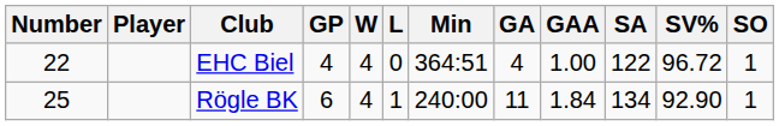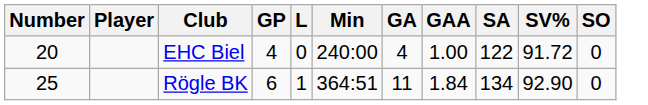 <table class="wikitable sortable" style="text-align: center;">
 <tr>
 <th>Number</th>
 <th>Player</th>
 <th>Club</th>
 <th>GP</th>
-<th>W</th>
 <th>L</th>
 <th>Min</th>
 <th>GA</th>
 <th>GAA</th>
 <th>SA</th>
 <th>SV%</th>
 <th>SO</th>
 </tr>
 <tr>
-<td>22</td>
+<td>20</td>
 <td align=left></td>
 <td align=left> <a href='#'>EHC Biel</a></td>
 <td>4</td>
-<td>4</td>
 <td>0</td>
-<td>364:51</td>
+<td>240:00</td>
 <td>4</td>
 <td>1.00</td>
 <td>122</td>
-<td>96.72</td>
-<td>1</td>
+<td>91.72</td>
+<td>0</td>
 </tr>
 <tr>
 <td>25</td>
 <td align=left></td>
 <td align=left> <a href='#'>Rögle BK</a></td>
 <td>6</td>
-<td>4</td>
 <td>1</td>
-<td>240:00</td>
+<td>364:51</td>
 <td>11</td>
 <td>1.84</td>
 <td>134</td>
 <td>92.90</td>
-<td>1</td>
+<td>0</td>
 </tr>
 </table>
